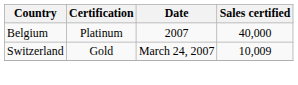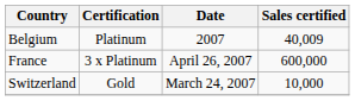 <table class="wikitable sortable">
 <tr>
 <th bgcolor="#ebf5ff">Country</th>
 <th bgcolor="#ebf5ff">Certification</th>
 <th bgcolor="#ebf5ff">Date</th>
 <th bgcolor="#ebf5ff">Sales certified</th>
 </tr>
 <tr>
 <td>Belgium</td>
 <td align="center">Platinum</td>
 <td align="center">2007</td>
-<td align="center">40,000</td>
+<td align="center">40,009</td>
+</tr>
+<tr>
+<td>France</td>
+<td align="center">3 x Platinum</td>
+<td align="center">April 26, 2007</td>
+<td align="center">600,000</td>
 </tr>
 <tr>
 <td>Switzerland</td>
 <td align="center">Gold</td>
 <td align="center">March 24, 2007</td>
-<td align="center">10,009</td>
+<td align="center">10,000</td>
 </tr>
 <tr>
 </tr>
 </table>
